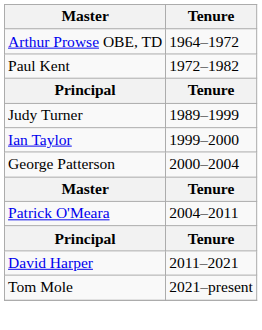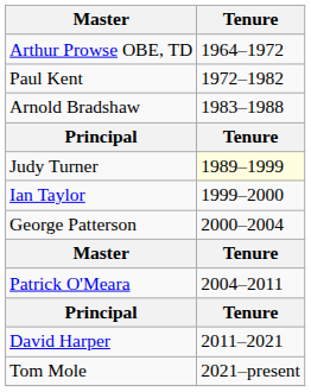 <table class="wikitable">
 <tr>
 <th>Master</th>
 <th>Tenure</th>
 </tr>
 <tr>
 <td><a href='#'>Arthur Prowse</a> OBE, TD</td>
 <td>1964–1972</td>
 </tr>
 <tr>
 <td>Paul Kent</td>
 <td>1972–1982</td>
 </tr>
 <tr>
+<td>Arnold Bradshaw</td>
+<td>1983–1988</td>
+</tr>
+<tr>
 <th>Principal</th>
 <th>Tenure</th>
 </tr>
 <tr>
 <td>Judy Turner</td>
-<td>1989–1999</td>
+<td style="background: lightyellow;">1989–1999</td>
 </tr>
 <tr>
 <td><a href='#'>Ian Taylor</a></td>
 <td>1999–2000</td>
 </tr>
 <tr>
 <td>George Patterson</td>
 <td>2000–2004</td>
 </tr>
 <tr>
 <th>Master</th>
 <th>Tenure</th>
 </tr>
 <tr>
 <td><a href='#'>Patrick O'Meara</a></td>
 <td>2004–2011</td>
 </tr>
 <tr>
 <th>Principal</th>
 <th>Tenure</th>
 </tr>
 <tr>
 <td><a href='#'>David Harper</a></td>
 <td>2011–2021</td>
 </tr>
 <tr>
 <td>Tom Mole</td>
 <td>2021–present</td>
 </tr>
 <tr>
 </tr>
 </table>
